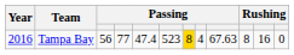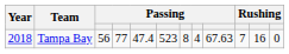 <table class="wikitable" style="text-align:center">
 <tr>
 <th rowspan=2>Year</th>
 <th rowspan=2>Team</th>
 <th colspan=7>Passing</th>
 <th colspan=3>Rushing</th>
 </tr>
 <tr>
 <th></th>
 <th></th>
 <th></th>
 <th></th>
 <th></th>
 <th></th>
 <th></th>
 <th></th>
 <th></th>
 <th></th>
 </tr>
 <tr>
-<td><a href='#'>2016</a></td>
+<td><a href='#'>2018</a></td>
 <td><a href='#'>Tampa Bay</a></td>
 <td>56</td>
 <td>77</td>
 <td>47.4</td>
 <td>523</td>
-<td style="background: gold;">8</td>
+<td>8</td>
 <td>4</td>
 <td>67.63</td>
-<td>8</td>
+<td>7</td>
 <td>16</td>
 <td>0</td>
 </tr>
 </table>
